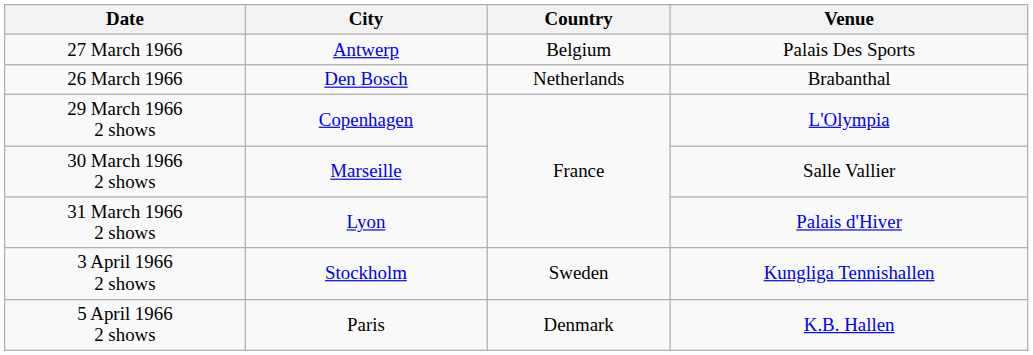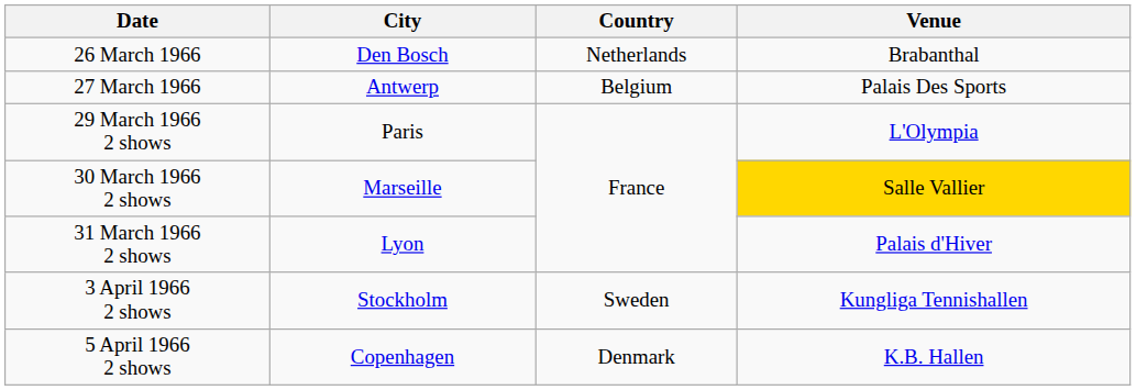 <table class="wikitable" style="text-align:center;">
 <tr>
 <th style="width:200px;">Date</th>
 <th style="width:200px;">City</th>
 <th style="width:150px;">Country</th>
 <th style="width:300px;">Venue</th>
 </tr>
 <tr>
+<td>26 March 1966</td>
+<td><a href='#'>Den Bosch</a></td>
+<td>Netherlands</td>
+<td>Brabanthal</td>
+</tr>
+<tr>
 <td>27 March 1966</td>
 <td><a href='#'>Antwerp</a></td>
 <td>Belgium</td>
 <td>Palais Des Sports</td>
 </tr>
 <tr>
-<td>26 March 1966</td>
-<td><a href='#'>Den Bosch</a></td>
-<td>Netherlands</td>
-<td>Brabanthal</td>
-</tr>
-<tr>
 <td>29 March 1966<br>2 shows</td>
-<td><a href='#'>Copenhagen</a></td>
+<td>Paris</td>
 <td rowspan="3">France</td>
 <td><a href='#'>L'Olympia</a></td>
 </tr>
 <tr>
 <td>30 March 1966<br>2 shows</td>
 <td><a href='#'>Marseille</a></td>
-<td>Salle Vallier</td>
+<td style="background: gold;">Salle Vallier</td>
 </tr>
 <tr>
 <td>31 March 1966<br>2 shows</td>
 <td><a href='#'>Lyon</a></td>
 <td><a href='#'>Palais d'Hiver</a></td>
 </tr>
 <tr>
 <td>3 April 1966<br>2 shows</td>
 <td><a href='#'>Stockholm</a></td>
 <td>Sweden</td>
 <td><a href='#'>Kungliga Tennishallen</a></td>
 </tr>
 <tr>
 <td>5 April 1966<br>2 shows</td>
-<td>Paris</td>
+<td><a href='#'>Copenhagen</a></td>
 <td>Denmark</td>
 <td><a href='#'>K.B. Hallen</a></td>
 </tr>
 </table>
